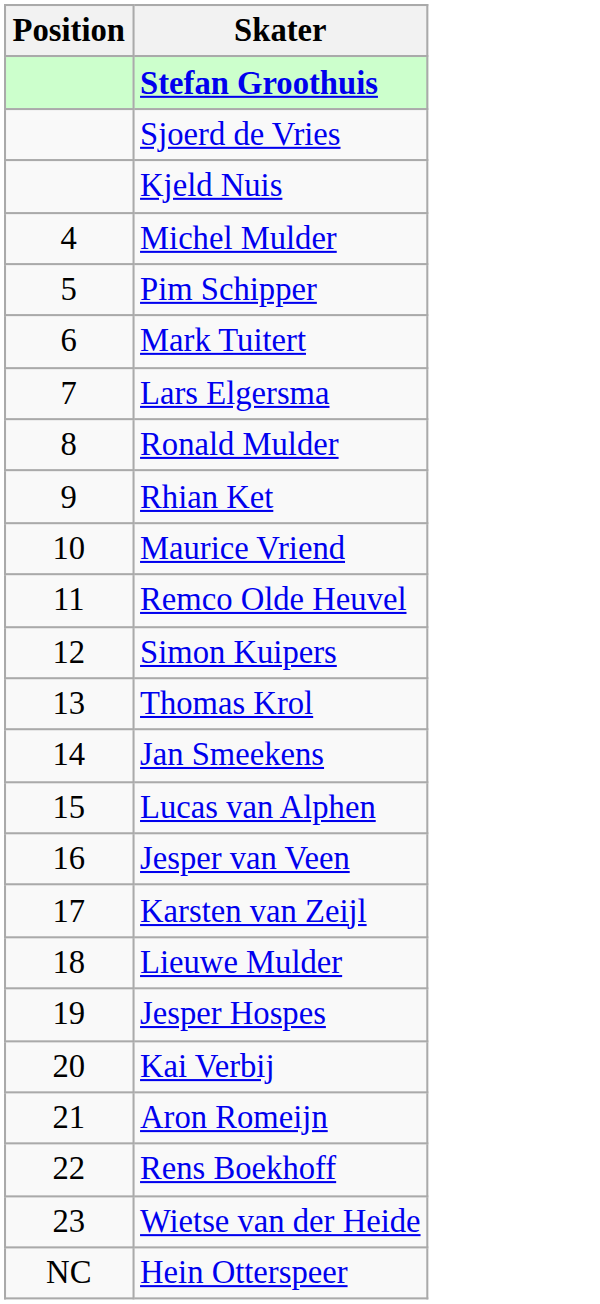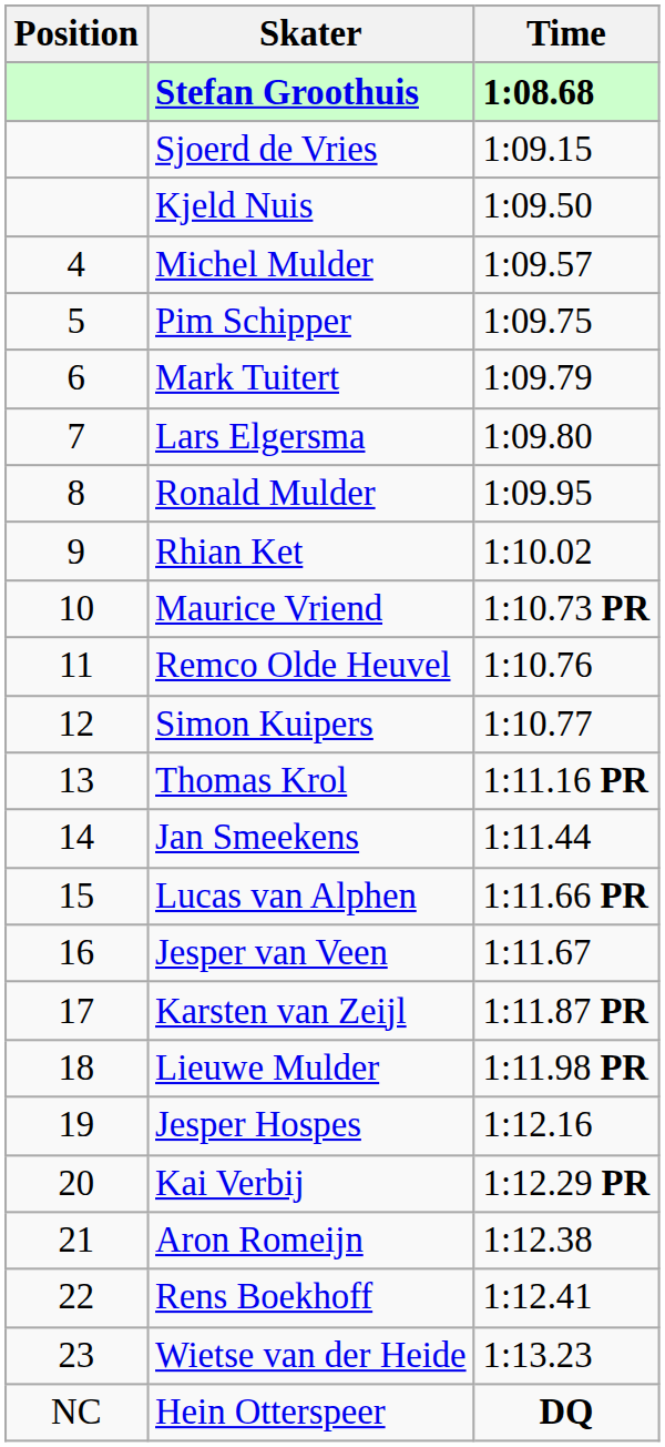 <table class="wikitable">
 <tr>
 <th>Position</th>
 <th>Skater</th>
+<th>Time</th>
 </tr>
 <tr bgcolor=ccffcc>
 <td align="center"></td>
 <td><strong><a href='#'>Stefan Groothuis</a></strong></td>
+<td><strong>1:08.68</strong></td>
 </tr>
 <tr>
 <td align="center"></td>
 <td><a href='#'>Sjoerd de Vries</a></td>
+<td>1:09.15</td>
 </tr>
 <tr>
 <td align="center"></td>
 <td><a href='#'>Kjeld Nuis</a></td>
+<td>1:09.50</td>
 </tr>
 <tr>
 <td align="center">4</td>
 <td><a href='#'>Michel Mulder</a></td>
+<td>1:09.57</td>
 </tr>
 <tr>
 <td align="center">5</td>
 <td><a href='#'>Pim Schipper</a></td>
+<td>1:09.75</td>
 </tr>
 <tr>
 <td align="center">6</td>
 <td><a href='#'>Mark Tuitert</a></td>
+<td>1:09.79</td>
 </tr>
 <tr>
 <td align="center">7</td>
 <td><a href='#'>Lars Elgersma</a></td>
+<td>1:09.80</td>
 </tr>
 <tr>
 <td align="center">8</td>
 <td><a href='#'>Ronald Mulder</a></td>
+<td>1:09.95</td>
 </tr>
 <tr>
 <td align="center">9</td>
 <td><a href='#'>Rhian Ket</a></td>
+<td>1:10.02</td>
 </tr>
 <tr>
 <td align="center">10</td>
 <td><a href='#'>Maurice Vriend</a></td>
+<td>1:10.73 <strong>PR</strong></td>
 </tr>
 <tr>
 <td align="center">11</td>
 <td><a href='#'>Remco Olde Heuvel</a></td>
+<td>1:10.76</td>
 </tr>
 <tr>
 <td align="center">12</td>
 <td><a href='#'>Simon Kuipers</a></td>
+<td>1:10.77</td>
 </tr>
 <tr>
 <td align="center">13</td>
 <td><a href='#'>Thomas Krol</a></td>
+<td>1:11.16 <strong>PR</strong></td>
 </tr>
 <tr>
 <td align="center">14</td>
 <td><a href='#'>Jan Smeekens</a></td>
+<td>1:11.44</td>
 </tr>
 <tr>
 <td align="center">15</td>
 <td><a href='#'>Lucas van Alphen</a></td>
+<td>1:11.66 <strong>PR</strong></td>
 </tr>
 <tr>
 <td align="center">16</td>
 <td><a href='#'>Jesper van Veen</a></td>
+<td>1:11.67</td>
 </tr>
 <tr>
 <td align="center">17</td>
 <td><a href='#'>Karsten van Zeijl</a></td>
+<td>1:11.87 <strong>PR</strong></td>
 </tr>
 <tr>
 <td align="center">18</td>
 <td><a href='#'>Lieuwe Mulder</a></td>
+<td>1:11.98 <strong>PR</strong></td>
 </tr>
 <tr>
 <td align="center">19</td>
 <td><a href='#'>Jesper Hospes</a></td>
+<td>1:12.16</td>
 </tr>
 <tr>
 <td align="center">20</td>
 <td><a href='#'>Kai Verbij</a></td>
+<td>1:12.29 <strong>PR</strong></td>
 </tr>
 <tr>
 <td align="center">21</td>
 <td><a href='#'>Aron Romeijn</a></td>
+<td>1:12.38</td>
 </tr>
 <tr>
 <td align="center">22</td>
 <td><a href='#'>Rens Boekhoff</a></td>
+<td>1:12.41</td>
 </tr>
 <tr>
 <td align="center">23</td>
 <td><a href='#'>Wietse van der Heide</a></td>
+<td>1:13.23</td>
 </tr>
 <tr>
 <td align="center">NC</td>
 <td><a href='#'>Hein Otterspeer</a></td>
+<td align="center"><strong>DQ</strong></td>
 </tr>
 </table>
